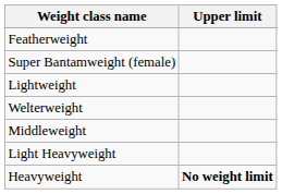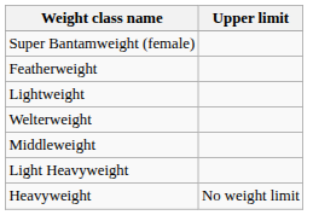 <table class="wikitable" style="font-size:95%;">
 <tr>
 <th>Weight class name</th>
 <th>Upper limit</th>
 </tr>
 <tr>
 </tr>
 <tr align="center">
-<td align="left">Featherweight</td>
+<td align="left">Super Bantamweight (female)</td>
 <td></td>
 </tr>
 <tr align="center">
-<td align="left">Super Bantamweight (female)</td>
+<td align="left">Featherweight</td>
 <td></td>
 </tr>
 <tr align="center">
 <td align="left">Lightweight</td>
 <td></td>
 </tr>
 <tr align="center">
 <td align="left">Welterweight</td>
 <td></td>
 </tr>
 <tr align="center">
 <td align="left">Middleweight</td>
 <td></td>
 </tr>
 <tr align="center">
 <td align="left">Light Heavyweight</td>
 <td></td>
 </tr>
 <tr align="center">
 <td align="left">Heavyweight</td>
-<td><strong>No weight limit</strong></td>
+<td>No weight limit</td>
 </tr>
 </table>
